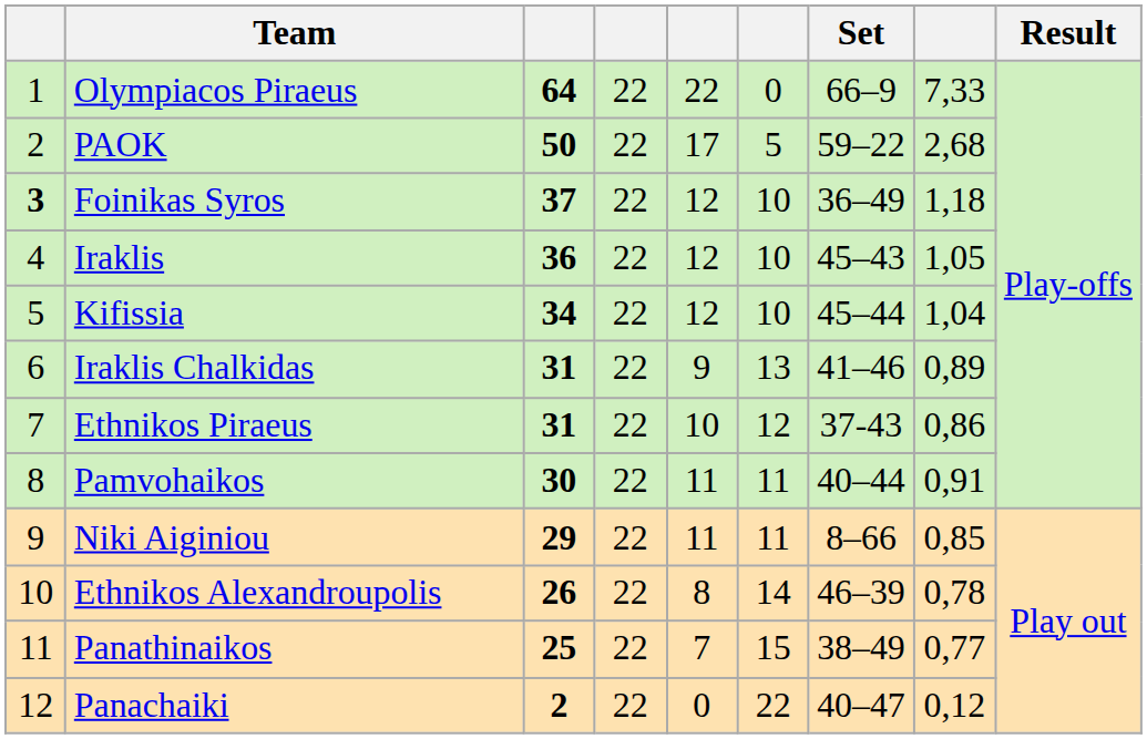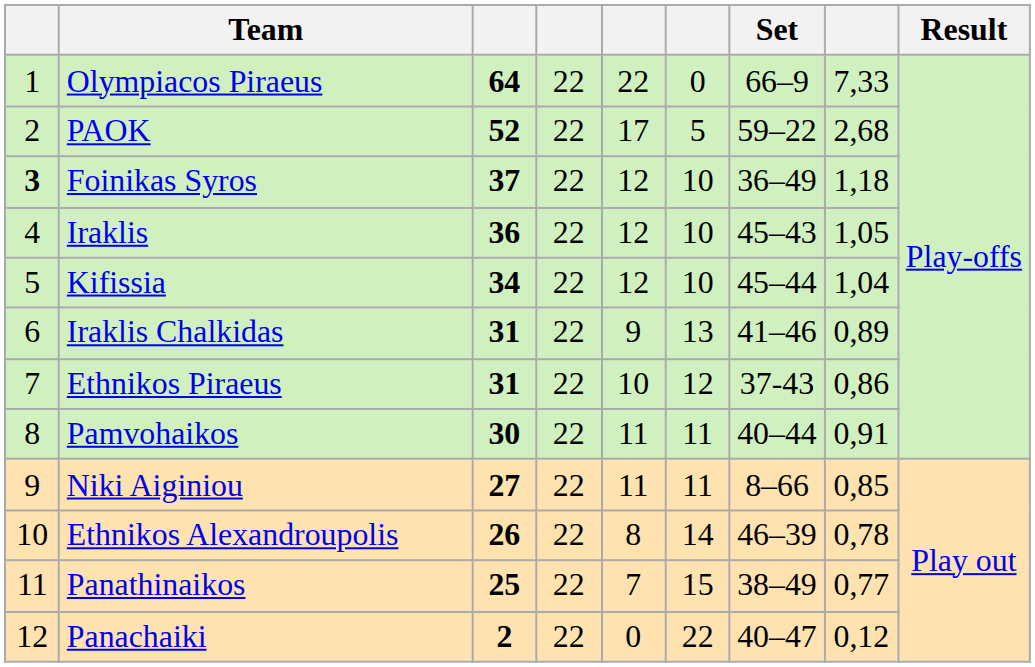 <table class="wikitable" style="text-align: center;">
 <tr>
 <th width="20"></th>
 <th width="200">Team</th>
 <th width="25"></th>
 <th width="25"></th>
 <th width="25"></th>
 <th width="25"></th>
 <th width="40">Set</th>
 <th width="30"></th>
 <th>Result</th>
 </tr>
 <tr bgcolor="D0F0C0">
 <td>1</td>
 <td align="left"><a href='#'>Olympiacos Piraeus</a></td>
 <td><strong>64</strong></td>
 <td>22</td>
 <td>22</td>
 <td>0</td>
 <td>66–9</td>
 <td>7,33</td>
 <td rowspan=8><a href='#'>Play-offs</a></td>
 </tr>
 <tr bgcolor="D0F0C0">
 <td>2</td>
 <td align="left"><a href='#'>PAOK</a></td>
-<td><strong>50</strong></td>
+<td><strong>52</strong></td>
 <td>22</td>
 <td>17</td>
 <td>5</td>
 <td>59–22</td>
 <td>2,68</td>
 </tr>
 <tr bgcolor="D0F0C0">
 <td><strong>3</strong></td>
 <td align="left"><a href='#'>Foinikas Syros</a></td>
 <td><strong>37</strong></td>
 <td>22</td>
 <td>12</td>
 <td>10</td>
 <td>36–49</td>
 <td>1,18</td>
 </tr>
 <tr bgcolor="D0F0C0">
 <td>4</td>
 <td align="left"><a href='#'>Iraklis</a></td>
 <td><strong>36</strong></td>
 <td>22</td>
 <td>12</td>
 <td>10</td>
 <td>45–43</td>
 <td>1,05</td>
 </tr>
 <tr bgcolor="D0F0C0">
 <td>5</td>
 <td align="left"><a href='#'>Kifissia</a></td>
 <td><strong>34</strong></td>
 <td>22</td>
 <td>12</td>
 <td>10</td>
 <td>45–44</td>
 <td>1,04</td>
 </tr>
 <tr bgcolor="D0F0C0">
 <td>6</td>
 <td align="left"><a href='#'>Iraklis Chalkidas</a></td>
 <td><strong>31</strong></td>
 <td>22</td>
 <td>9</td>
 <td>13</td>
 <td>41–46</td>
 <td>0,89</td>
 </tr>
 <tr bgcolor="D0F0C0">
 <td>7</td>
 <td align="left"><a href='#'>Ethnikos Piraeus</a></td>
 <td><strong>31</strong></td>
 <td>22</td>
 <td>10</td>
 <td>12</td>
 <td>37-43</td>
 <td>0,86</td>
 </tr>
 <tr bgcolor="D0F0C0">
 <td>8</td>
 <td align="left"><a href='#'>Pamvohaikos</a></td>
 <td><strong>30</strong></td>
 <td>22</td>
 <td>11</td>
 <td>11</td>
 <td>40–44</td>
 <td>0,91</td>
 </tr>
 <tr bgcolor="FEE2B0">
 <td>9</td>
 <td align="left"><a href='#'>Niki Aiginiou</a></td>
-<td><strong>29</strong></td>
+<td><strong>27</strong></td>
 <td>22</td>
 <td>11</td>
 <td>11</td>
 <td>8–66</td>
 <td>0,85</td>
 <td rowspan=4><a href='#'>Play out</a></td>
 </tr>
 <tr bgcolor="FEE2B0">
 <td>10</td>
 <td align="left"><a href='#'>Ethnikos Alexandroupolis</a></td>
 <td><strong>26</strong></td>
 <td>22</td>
 <td>8</td>
 <td>14</td>
 <td>46–39</td>
 <td>0,78</td>
 </tr>
 <tr bgcolor="FEE2B0">
 <td>11</td>
 <td align="left"><a href='#'>Panathinaikos</a></td>
 <td><strong>25</strong></td>
 <td>22</td>
 <td>7</td>
 <td>15</td>
 <td>38–49</td>
 <td>0,77</td>
 </tr>
 <tr bgcolor="FEE2B0">
 <td>12</td>
 <td align="left"><a href='#'>Panachaiki</a></td>
 <td><strong>2</strong></td>
 <td>22</td>
 <td>0</td>
 <td>22</td>
 <td>40–47</td>
 <td>0,12</td>
 </tr>
 </table>
